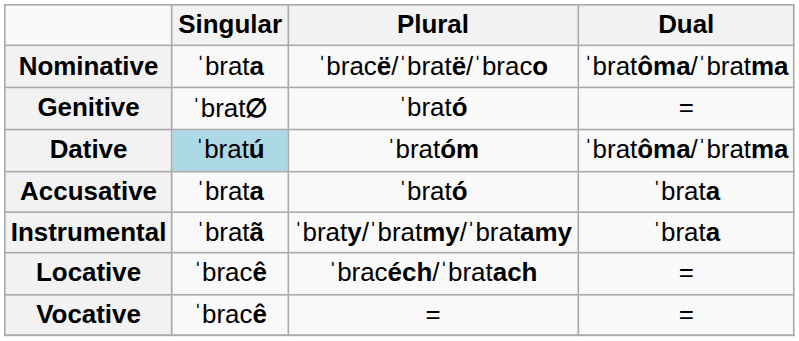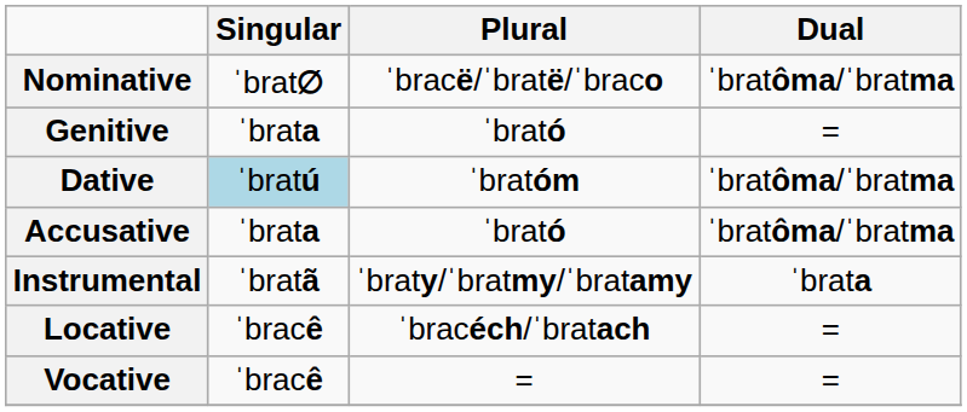 <table class="wikitable" style="text-align:center">
 <tr>
 <td></td>
 <th>Singular</th>
 <th>Plural</th>
 <th>Dual</th>
 </tr>
 <tr>
 <th>Nominative</th>
-<td>ˈbrat<strong>a</strong></td>
+<td>ˈbrat<strong>∅</strong></td>
 <td>ˈbrac<strong>ë</strong>/ˈbrat<strong>ë</strong>/ˈbrac<strong>o</strong></td>
 <td>ˈbrat<strong>ôma</strong>/ˈbrat<strong>ma</strong></td>
 </tr>
 <tr>
 <th>Genitive</th>
-<td>ˈbrat<strong>∅</strong></td>
+<td>ˈbrat<strong>a</strong></td>
 <td>ˈbrat<strong>ó</strong></td>
 <td>= </td>
 </tr>
 <tr>
 <th>Dative</th>
 <td style="background: lightblue;">ˈbrat<strong>ú</strong></td>
 <td>ˈbrat<strong>óm</strong></td>
 <td>ˈbrat<strong>ôma</strong>/ˈbrat<strong>ma</strong></td>
 </tr>
 <tr>
 <th>Accusative</th>
 <td>ˈbrat<strong>a</strong></td>
 <td>ˈbrat<strong>ó</strong></td>
-<td>ˈbrat<strong>a</strong></td>
+<td>ˈbrat<strong>ôma</strong>/ˈbrat<strong>ma</strong></td>
 </tr>
 <tr>
 <th>Instrumental</th>
 <td>ˈbrat<strong>ã</strong></td>
 <td>ˈbrat<strong>y</strong>/ˈbrat<strong>my</strong>/ˈbrat<strong>amy</strong></td>
 <td>ˈbrat<strong>a</strong></td>
 </tr>
 <tr>
 <th>Locative</th>
 <td>ˈbrac<strong>ê</strong></td>
 <td>ˈbrac<strong>éch</strong>/ˈbrat<strong>ach</strong></td>
 <td>= </td>
 </tr>
 <tr>
 <th>Vocative</th>
 <td>ˈbrac<strong>ê</strong></td>
 <td>= </td>
 <td>= </td>
 </tr>
 <tr>
 </tr>
 </table>
